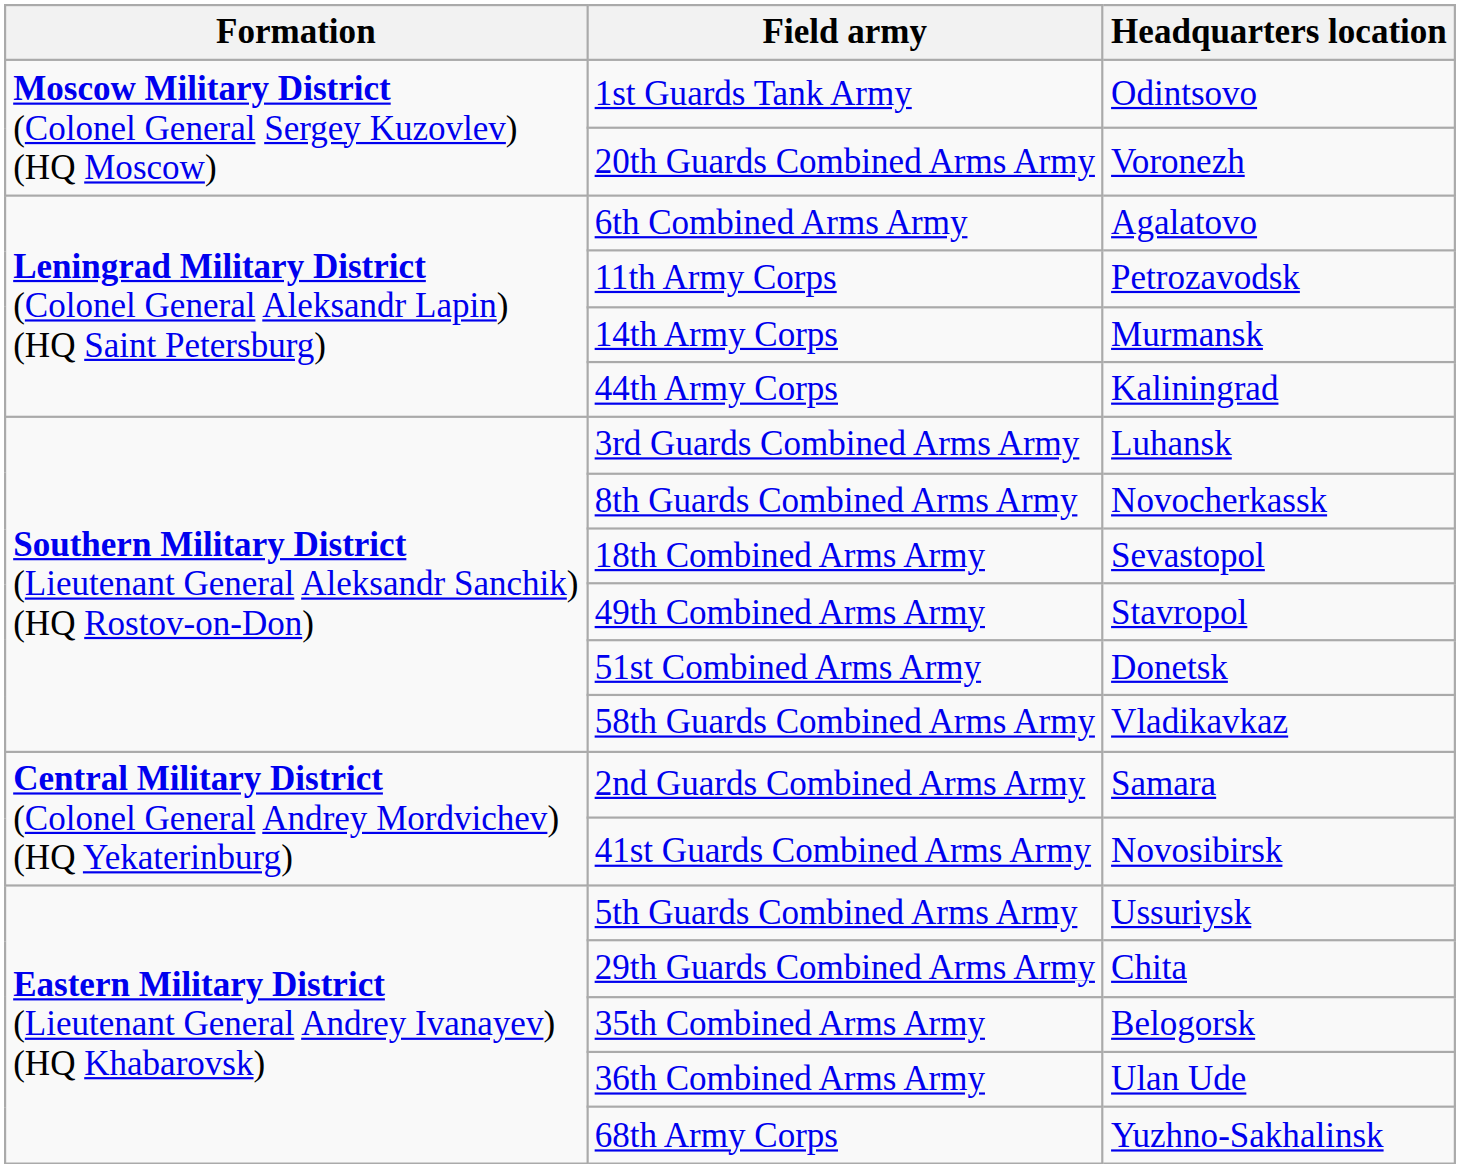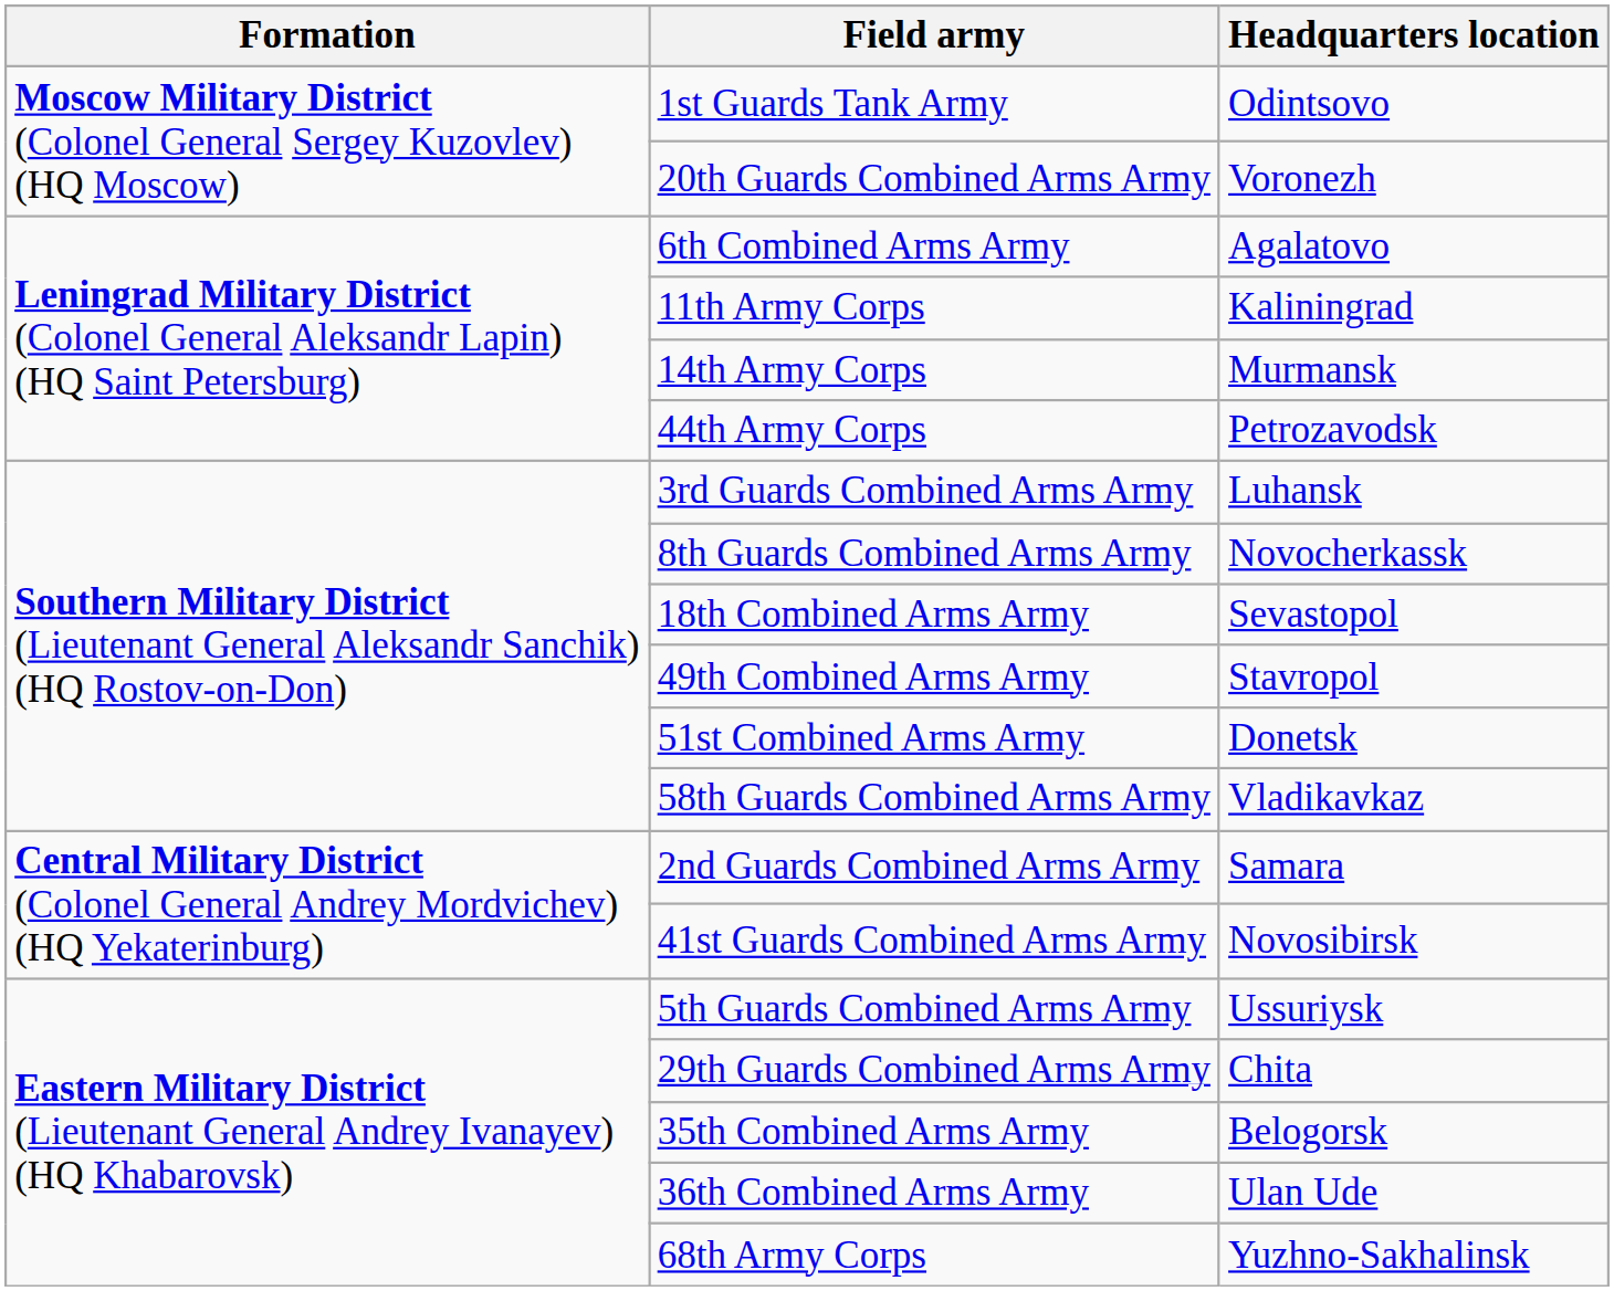 <table class="wikitable">
 <tr>
 <th>Formation</th>
 <th>Field army</th>
 <th>Headquarters location</th>
 </tr>
 <tr>
 <td rowspan=2><strong><a href='#'>Moscow Military District</a></strong><br>(<a href='#'>Colonel General</a> <a href='#'>Sergey Kuzovlev</a>)<br>(HQ <a href='#'>Moscow</a>)</td>
 <td><a href='#'>1st Guards Tank Army</a></td>
 <td><a href='#'>Odintsovo</a></td>
 </tr>
 <tr>
 <td><a href='#'>20th Guards Combined Arms Army</a></td>
 <td><a href='#'>Voronezh</a></td>
 </tr>
 <tr>
 <td rowspan=4><strong><a href='#'>Leningrad Military District</a></strong><br>(<a href='#'>Colonel General</a> <a href='#'>Aleksandr Lapin</a>)<br>(HQ <a href='#'>Saint Petersburg</a>)</td>
 <td><a href='#'>6th Combined Arms Army</a></td>
 <td><a href='#'>Agalatovo</a></td>
 </tr>
 <tr>
 <td><a href='#'>11th Army Corps</a></td>
-<td><a href='#'>Petrozavodsk</a></td>
+<td><a href='#'>Kaliningrad</a></td>
 </tr>
 <tr>
 <td><a href='#'>14th Army Corps</a></td>
 <td><a href='#'>Murmansk</a></td>
 </tr>
 <tr>
 <td><a href='#'>44th Army Corps</a></td>
-<td><a href='#'>Kaliningrad</a></td>
+<td><a href='#'>Petrozavodsk</a></td>
 </tr>
 <tr>
 <td rowspan=6><strong><a href='#'>Southern Military District</a></strong><br>(<a href='#'>Lieutenant General</a> <a href='#'>Aleksandr Sanchik</a>)<br>(HQ <a href='#'>Rostov-on-Don</a>)</td>
 <td><a href='#'>3rd Guards Combined Arms Army</a></td>
 <td><a href='#'>Luhansk</a></td>
 </tr>
 <tr>
 <td><a href='#'>8th Guards Combined Arms Army</a></td>
 <td><a href='#'>Novocherkassk</a></td>
 </tr>
 <tr>
 <td><a href='#'>18th Combined Arms Army</a></td>
 <td><a href='#'>Sevastopol</a></td>
 </tr>
 <tr>
 <td><a href='#'>49th Combined Arms Army</a></td>
 <td><a href='#'>Stavropol</a></td>
 </tr>
 <tr>
 <td><a href='#'>51st Combined Arms Army</a></td>
 <td><a href='#'>Donetsk</a></td>
 </tr>
 <tr>
 <td><a href='#'>58th Guards Combined Arms Army</a></td>
 <td><a href='#'>Vladikavkaz</a></td>
 </tr>
 <tr>
 <td rowspan=2><strong><a href='#'>Central Military District</a></strong><br>(<a href='#'>Colonel General</a> <a href='#'>Andrey Mordvichev</a>)<br>(HQ <a href='#'>Yekaterinburg</a>)</td>
 <td><a href='#'>2nd Guards Combined Arms Army</a></td>
 <td><a href='#'>Samara</a></td>
 </tr>
 <tr>
 <td><a href='#'>41st Guards Combined Arms Army</a></td>
 <td><a href='#'>Novosibirsk</a></td>
 </tr>
 <tr>
 <td rowspan=5><strong><a href='#'>Eastern Military District</a></strong><br>(<a href='#'>Lieutenant General</a> <a href='#'>Andrey Ivanayev</a>)<br>(HQ <a href='#'>Khabarovsk</a>)</td>
 <td><a href='#'>5th Guards Combined Arms Army</a></td>
 <td><a href='#'>Ussuriysk</a></td>
 </tr>
 <tr>
 <td><a href='#'>29th Guards Combined Arms Army</a></td>
 <td><a href='#'>Chita</a></td>
 </tr>
 <tr>
 <td><a href='#'>35th Combined Arms Army</a></td>
 <td><a href='#'>Belogorsk</a></td>
 </tr>
 <tr>
 <td><a href='#'>36th Combined Arms Army</a></td>
 <td><a href='#'>Ulan Ude</a></td>
 </tr>
 <tr>
 <td><a href='#'>68th Army Corps</a></td>
 <td><a href='#'>Yuzhno-Sakhalinsk</a></td>
 </tr>
 </table>
